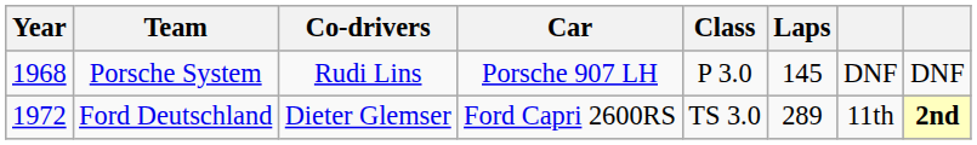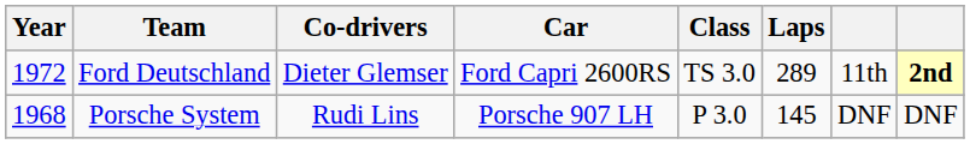 <table class="wikitable" style="text-align:center; font-size:90%">
 <tr>
 <th>Year</th>
 <th>Team</th>
 <th>Co-drivers</th>
 <th>Car</th>
 <th>Class</th>
 <th>Laps</th>
 <th></th>
 <th></th>
 </tr>
 <tr>
+<td><a href='#'>1972</a></td>
+<td> <a href='#'>Ford Deutschland</a></td>
+<td> <a href='#'>Dieter Glemser</a></td>
+<td><a href='#'>Ford Capri</a> 2600RS</td>
+<td>TS 3.0</td>
+<td>289</td>
+<td>11th</td>
+<td style="background:#FFFFBF;"><strong>2nd</strong></td>
+</tr>
+<tr>
 <td><a href='#'>1968</a></td>
 <td> <a href='#'>Porsche System</a></td>
 <td> <a href='#'>Rudi Lins</a></td>
 <td><a href='#'>Porsche 907 LH</a></td>
 <td>P 3.0</td>
 <td>145</td>
 <td>DNF</td>
 <td>DNF</td>
 </tr>
-<tr>
-<td><a href='#'>1972</a></td>
-<td> <a href='#'>Ford Deutschland</a></td>
-<td> <a href='#'>Dieter Glemser</a></td>
-<td><a href='#'>Ford Capri</a> 2600RS</td>
-<td>TS 3.0</td>
-<td>289</td>
-<td>11th</td>
-<td style="background:#FFFFBF;"><strong>2nd</strong></td>
-</tr>
 </table>
